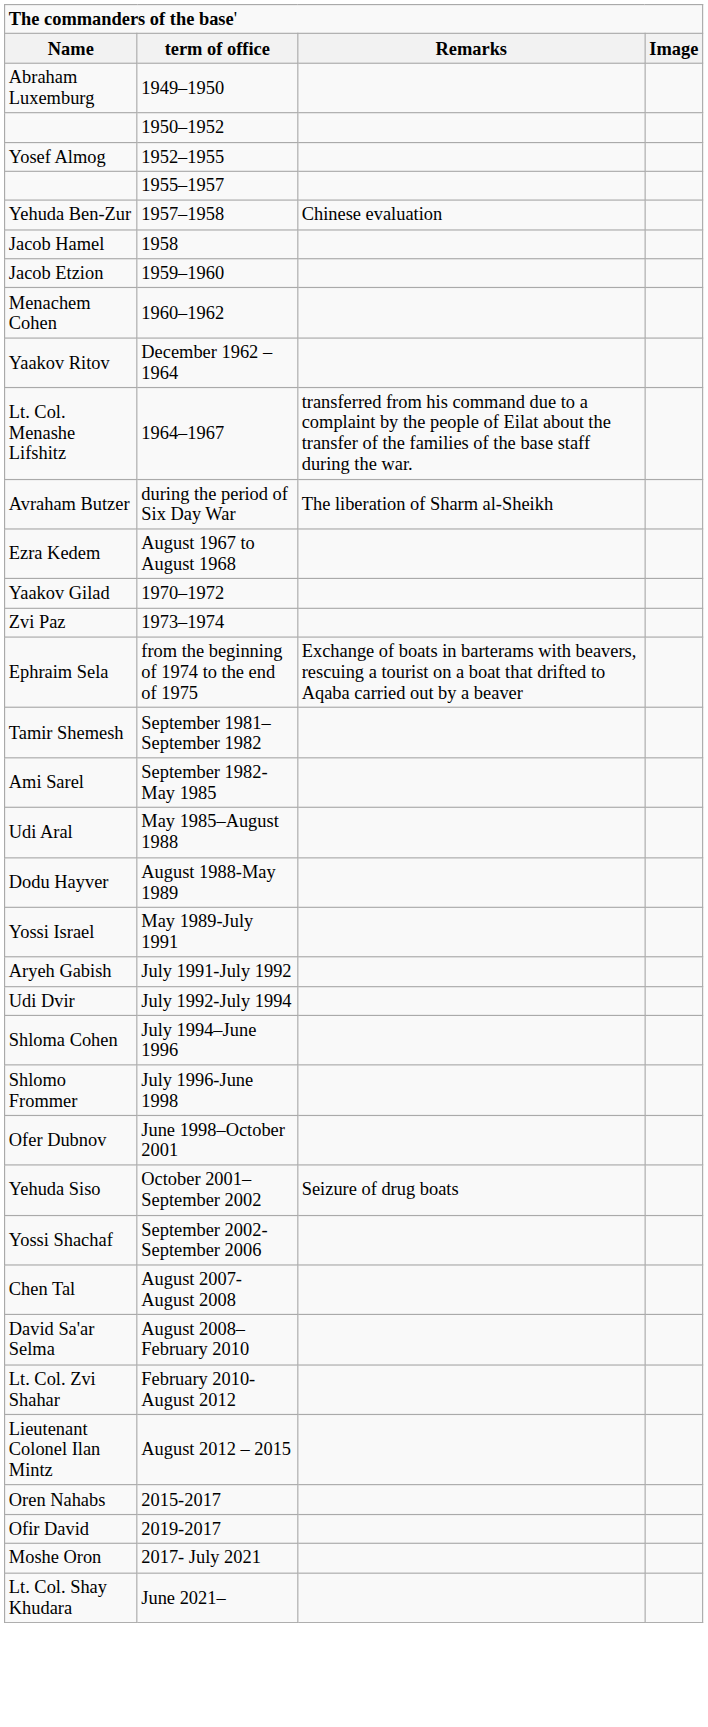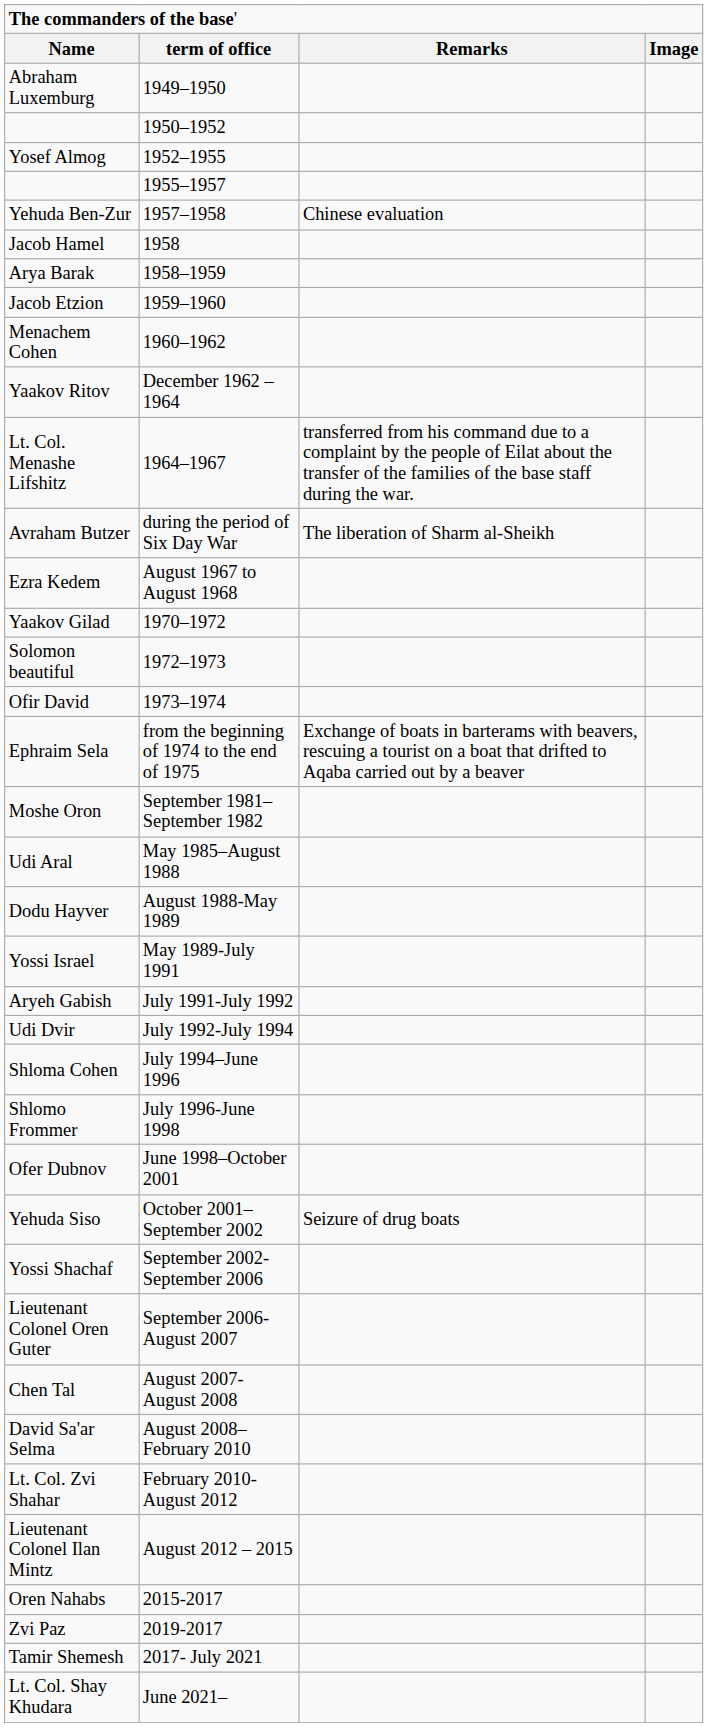 <table border="1" align="center" class="wikitable mw-collapsible mw-collapsed">
 <tr>
 <td ! colspan="4"><strong>The commanders of the base</strong>'</td>
 </tr>
 <tr>
 <th>Name</th>
 <th>term of office</th>
 <th>Remarks</th>
 <th>Image</th>
 </tr>
 <tr>
 <td>Abraham Luxemburg</td>
 <td>1949–1950</td>
 <td></td>
 <td></td>
 </tr>
 <tr>
 <td></td>
 <td>1950–1952</td>
 <td></td>
 <td></td>
 </tr>
 <tr>
 <td>Yosef Almog</td>
 <td>1952–1955</td>
 <td></td>
 <td></td>
 </tr>
 <tr>
 <td></td>
 <td>1955–1957</td>
 <td></td>
 <td></td>
 </tr>
 <tr>
 <td>Yehuda Ben-Zur</td>
 <td>1957–1958</td>
 <td>Chinese evaluation</td>
 <td></td>
 </tr>
 <tr>
 <td>Jacob Hamel</td>
 <td>1958</td>
 <td></td>
 <td></td>
 </tr>
 <tr>
+<td>Arya Barak</td>
+<td>1958–1959</td>
+<td></td>
+<td></td>
+</tr>
+<tr>
 <td>Jacob Etzion</td>
 <td>1959–1960</td>
 <td></td>
 <td></td>
 </tr>
 <tr>
 <td>Menachem Cohen</td>
 <td>1960–1962</td>
 <td></td>
 <td></td>
 </tr>
 <tr>
 <td>Yaakov Ritov</td>
 <td>December 1962 – 1964</td>
 <td></td>
 <td></td>
 </tr>
 <tr>
 <td>Lt. Col. Menashe Lifshitz</td>
 <td>1964–1967</td>
 <td>transferred from his command due to a complaint by the people of Eilat about the transfer of the families of the base staff during the war.</td>
 <td></td>
 </tr>
 <tr>
 <td>Avraham Butzer</td>
 <td>during the period of Six Day War</td>
 <td>The liberation of Sharm al-Sheikh</td>
 <td></td>
 </tr>
 <tr>
 <td>Ezra Kedem</td>
 <td>August 1967 to August 1968</td>
 <td></td>
 <td></td>
 </tr>
 <tr>
 <td>Yaakov Gilad</td>
 <td>1970–1972</td>
 <td></td>
 <td></td>
 </tr>
 <tr>
-<td>Zvi Paz</td>
+<td>Solomon beautiful</td>
+<td>1972–1973</td>
+<td></td>
+<td></td>
+</tr>
+<tr>
+<td>Ofir David</td>
 <td>1973–1974</td>
 <td></td>
 <td></td>
 </tr>
 <tr>
 <td>Ephraim Sela</td>
 <td>from the beginning of 1974 to the end of 1975</td>
 <td>Exchange of boats in barterams with beavers, rescuing a tourist on a boat that drifted to Aqaba carried out by a beaver</td>
 <td></td>
 </tr>
 <tr>
-<td>Tamir Shemesh</td>
+<td>Moshe Oron</td>
 <td>September 1981–September 1982</td>
-<td></td>
-<td></td>
-</tr>
-<tr>
-<td>Ami Sarel</td>
-<td>September 1982-May 1985</td>
 <td></td>
 <td></td>
 </tr>
 <tr>
 <td>Udi Aral</td>
 <td>May 1985–August 1988</td>
 <td></td>
 <td></td>
 </tr>
 <tr>
 <td>Dodu Hayver</td>
 <td>August 1988-May 1989</td>
 <td></td>
 <td></td>
 </tr>
 <tr>
 <td>Yossi Israel</td>
 <td>May 1989-July 1991</td>
 <td></td>
 <td></td>
 </tr>
 <tr>
 <td>Aryeh Gabish</td>
 <td>July 1991-July 1992</td>
 <td></td>
 <td></td>
 </tr>
 <tr>
 <td>Udi Dvir</td>
 <td>July 1992-July 1994</td>
 <td></td>
 <td></td>
 </tr>
 <tr>
 <td>Shloma Cohen</td>
 <td>July 1994–June 1996</td>
 <td></td>
 <td></td>
 </tr>
 <tr>
 <td>Shlomo Frommer</td>
 <td>July 1996-June 1998</td>
 <td></td>
 <td></td>
 </tr>
 <tr>
 <td>Ofer Dubnov</td>
 <td>June 1998–October 2001</td>
 <td></td>
 <td></td>
 </tr>
 <tr>
 <td>Yehuda Siso</td>
 <td>October 2001–September 2002</td>
 <td>Seizure of drug boats</td>
 <td></td>
 </tr>
 <tr>
 <td>Yossi Shachaf</td>
 <td>September 2002-September 2006</td>
 <td></td>
 <td></td>
 </tr>
 <tr>
+<td>Lieutenant Colonel Oren Guter</td>
+<td>September 2006-August 2007</td>
+<td></td>
+<td></td>
+</tr>
+<tr>
 <td>Chen Tal</td>
 <td>August 2007-August 2008</td>
 <td></td>
 <td></td>
 </tr>
 <tr>
 <td>David Sa'ar Selma</td>
 <td>August 2008–February 2010</td>
 <td></td>
 <td></td>
 </tr>
 <tr>
 <td>Lt. Col. Zvi Shahar</td>
 <td>February 2010-August 2012</td>
 <td></td>
 <td></td>
 </tr>
 <tr>
 <td>Lieutenant Colonel Ilan Mintz</td>
 <td>August 2012 – 2015</td>
 <td></td>
 <td></td>
 </tr>
 <tr>
 <td>Oren Nahabs</td>
 <td>2015-2017</td>
 <td></td>
 <td></td>
 </tr>
 <tr>
-<td>Ofir David</td>
+<td>Zvi Paz</td>
 <td>2019-2017</td>
 <td></td>
 <td></td>
 </tr>
 <tr>
-<td>Moshe Oron</td>
+<td>Tamir Shemesh</td>
 <td>2017- July 2021</td>
 <td></td>
 <td></td>
 </tr>
 <tr>
 <td>Lt. Col. Shay Khudara</td>
 <td>June 2021–</td>
 <td></td>
 <td></td>
 </tr>
 </table>
